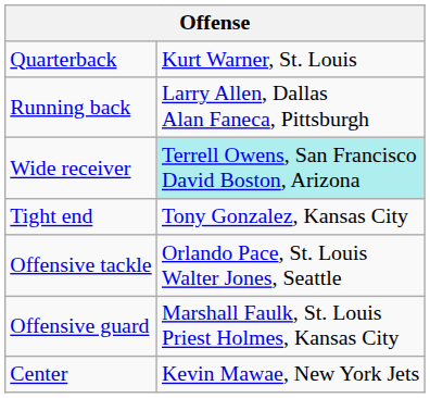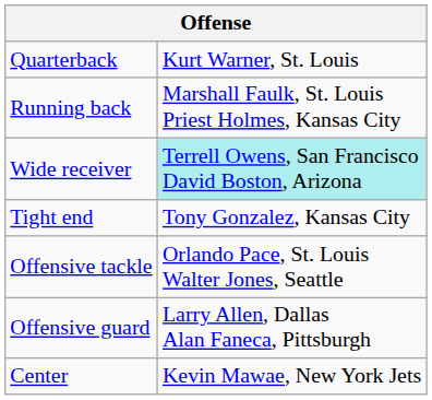 <table class="wikitable" style="font-size:90%;">
 <tr>
 <th colspan="2">Offense</th>
 </tr>
 <tr>
 <td><a href='#'>Quarterback</a></td>
 <td><a href='#'>Kurt Warner</a>, St. Louis</td>
 </tr>
 <tr>
 <td><a href='#'>Running back</a></td>
-<td><a href='#'>Larry Allen</a>, Dallas<br><a href='#'>Alan Faneca</a>, Pittsburgh</td>
+<td><a href='#'>Marshall Faulk</a>, St. Louis<br><a href='#'>Priest Holmes</a>, Kansas City</td>
 </tr>
 <tr>
 <td><a href='#'>Wide receiver</a></td>
 <td style="background: paleturquoise;"><a href='#'>Terrell Owens</a>, San Francisco<br><a href='#'>David Boston</a>, Arizona</td>
 </tr>
 <tr>
 <td><a href='#'>Tight end</a></td>
 <td><a href='#'>Tony Gonzalez</a>, Kansas City</td>
 </tr>
 <tr>
 <td><a href='#'>Offensive tackle</a></td>
 <td><a href='#'>Orlando Pace</a>, St. Louis<br><a href='#'>Walter Jones</a>, Seattle</td>
 </tr>
 <tr>
 <td><a href='#'>Offensive guard</a></td>
-<td><a href='#'>Marshall Faulk</a>, St. Louis<br><a href='#'>Priest Holmes</a>, Kansas City</td>
+<td><a href='#'>Larry Allen</a>, Dallas<br><a href='#'>Alan Faneca</a>, Pittsburgh</td>
 </tr>
 <tr>
 <td><a href='#'>Center</a></td>
 <td><a href='#'>Kevin Mawae</a>, New York Jets</td>
 </tr>
 </table>
